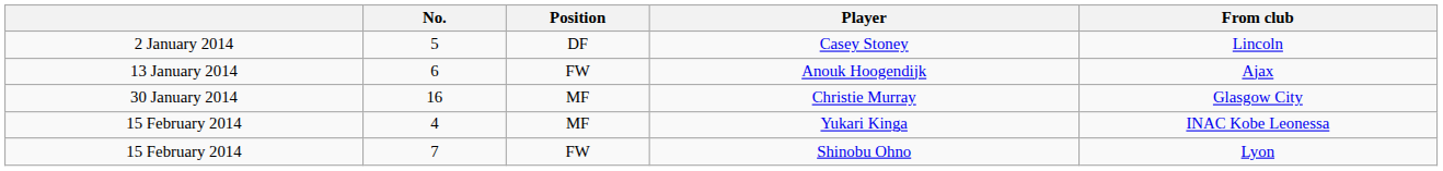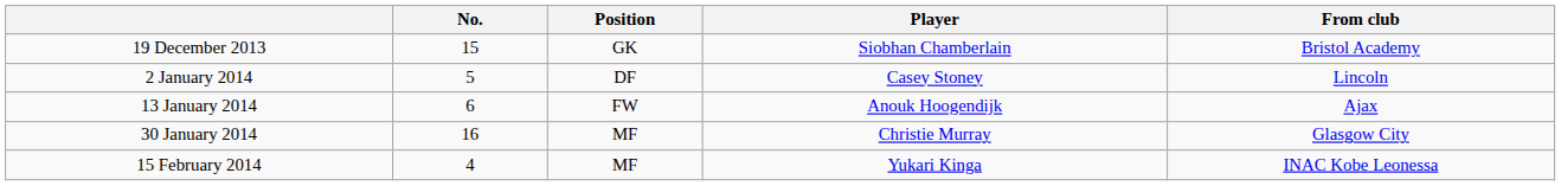 <table class="wikitable sortable" style="width:95%; text-align:center; font-size:85%; text-align:center;">
 <tr>
 <th width="25%"></th>
 <th width="10%">No.</th>
 <th width="10%">Position</th>
 <th>Player</th>
 <th width="25%">From club</th>
+</tr>
+<tr>
+<td>19 December 2013</td>
+<td>15</td>
+<td>GK</td>
+<td><em></em> <a href='#'>Siobhan Chamberlain</a></td>
+<td> <a href='#'>Bristol Academy</a></td>
 </tr>
 <tr>
 <td>2 January 2014</td>
 <td>5</td>
 <td>DF</td>
 <td> <a href='#'>Casey Stoney</a></td>
 <td> <a href='#'>Lincoln</a></td>
 </tr>
 <tr>
 <td>13 January 2014 </td>
 <td>6</td>
 <td>FW</td>
 <td> <a href='#'>Anouk Hoogendijk</a></td>
 <td> <a href='#'>Ajax</a></td>
 </tr>
 <tr>
 <td>30 January 2014</td>
 <td>16</td>
 <td>MF</td>
 <td> <a href='#'>Christie Murray</a></td>
 <td> <a href='#'>Glasgow City</a></td>
 </tr>
 <tr>
 <td>15 February 2014</td>
 <td>4</td>
 <td>MF</td>
 <td> <a href='#'>Yukari Kinga</a></td>
 <td> <a href='#'>INAC Kobe Leonessa</a></td>
 </tr>
-<tr>
-<td>15 February 2014</td>
-<td>7</td>
-<td>FW</td>
-<td> <a href='#'>Shinobu Ohno</a></td>
-<td> <a href='#'>Lyon</a></td>
-</tr>
 </table>
